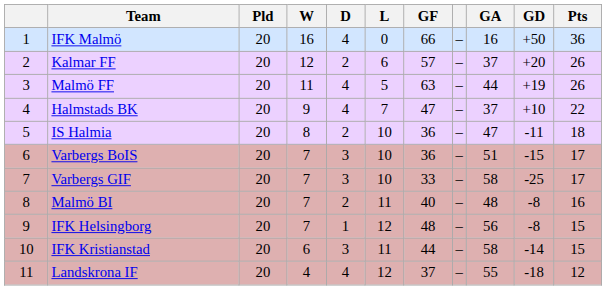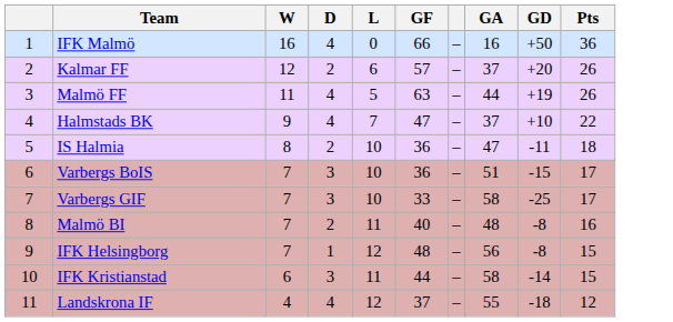 <table class="wikitable" style="text-align: center;">
 <tr>
 <th style="width: 40px;"></th>
 <th style="width: 200px;">Team</th>
-<th style="width: 45px;">Pld</th>
 <th style="width: 35px;">W</th>
 <th style="width: 35px;">D</th>
 <th style="width: 35px;">L</th>
 <th style="width: 45px;">GF</th>
 <th></th>
 <th style="width: 45px;">GA</th>
 <th style="width: 35px;">GD</th>
 <th style="width: 45px;">Pts</th>
 </tr>
 <tr style="background: #d2e6ff">
 <td>1</td>
 <td style="text-align: left;"><a href='#'>IFK Malmö</a></td>
-<td>20</td>
 <td>16</td>
 <td>4</td>
 <td>0</td>
 <td>66</td>
 <td>–</td>
 <td>16</td>
 <td>+50</td>
 <td>36</td>
 </tr>
 <tr style="background: #ecd1ff">
 <td>2</td>
 <td style="text-align: left;"><a href='#'>Kalmar FF</a></td>
-<td>20</td>
 <td>12</td>
 <td>2</td>
 <td>6</td>
 <td>57</td>
 <td>–</td>
 <td>37</td>
 <td>+20</td>
 <td>26</td>
 </tr>
 <tr style="background: #ecd1ff">
 <td>3</td>
 <td style="text-align: left;"><a href='#'>Malmö FF</a></td>
-<td>20</td>
 <td>11</td>
 <td>4</td>
 <td>5</td>
 <td>63</td>
 <td>–</td>
 <td>44</td>
 <td>+19</td>
 <td>26</td>
 </tr>
 <tr style="background: #ecd1ff">
 <td>4</td>
 <td style="text-align: left;"><a href='#'>Halmstads BK</a></td>
-<td>20</td>
 <td>9</td>
 <td>4</td>
 <td>7</td>
 <td>47</td>
 <td>–</td>
 <td>37</td>
 <td>+10</td>
 <td>22</td>
 </tr>
 <tr style="background: #ecd1ff">
 <td>5</td>
 <td style="text-align: left;"><a href='#'>IS Halmia</a></td>
-<td>20</td>
 <td>8</td>
 <td>2</td>
 <td>10</td>
 <td>36</td>
 <td>–</td>
 <td>47</td>
 <td>-11</td>
 <td>18</td>
 </tr>
 <tr style="background: #deb0b0">
 <td>6</td>
 <td style="text-align: left;"><a href='#'>Varbergs BoIS</a></td>
-<td>20</td>
 <td>7</td>
 <td>3</td>
 <td>10</td>
 <td>36</td>
 <td>–</td>
 <td>51</td>
 <td>-15</td>
 <td>17</td>
 </tr>
 <tr style="background: #deb0b0">
 <td>7</td>
 <td style="text-align: left;"><a href='#'>Varbergs GIF</a></td>
-<td>20</td>
 <td>7</td>
 <td>3</td>
 <td>10</td>
 <td>33</td>
 <td>–</td>
 <td>58</td>
 <td>-25</td>
 <td>17</td>
 </tr>
 <tr style="background: #deb0b0">
 <td>8</td>
 <td style="text-align: left;"><a href='#'>Malmö BI</a></td>
-<td>20</td>
 <td>7</td>
 <td>2</td>
 <td>11</td>
 <td>40</td>
 <td>–</td>
 <td>48</td>
 <td>-8</td>
 <td>16</td>
 </tr>
 <tr style="background: #deb0b0">
 <td>9</td>
 <td style="text-align: left;"><a href='#'>IFK Helsingborg</a></td>
-<td>20</td>
 <td>7</td>
 <td>1</td>
 <td>12</td>
 <td>48</td>
 <td>–</td>
 <td>56</td>
 <td>-8</td>
 <td>15</td>
 </tr>
 <tr style="background: #deb0b0">
 <td>10</td>
 <td style="text-align: left;"><a href='#'>IFK Kristianstad</a></td>
-<td>20</td>
 <td>6</td>
 <td>3</td>
 <td>11</td>
 <td>44</td>
 <td>–</td>
 <td>58</td>
 <td>-14</td>
 <td>15</td>
 </tr>
 <tr style="background: #deb0b0">
 <td>11</td>
 <td style="text-align: left;"><a href='#'>Landskrona IF</a></td>
-<td>20</td>
 <td>4</td>
 <td>4</td>
 <td>12</td>
 <td>37</td>
 <td>–</td>
 <td>55</td>
 <td>-18</td>
 <td>12</td>
 </tr>
 </table>
